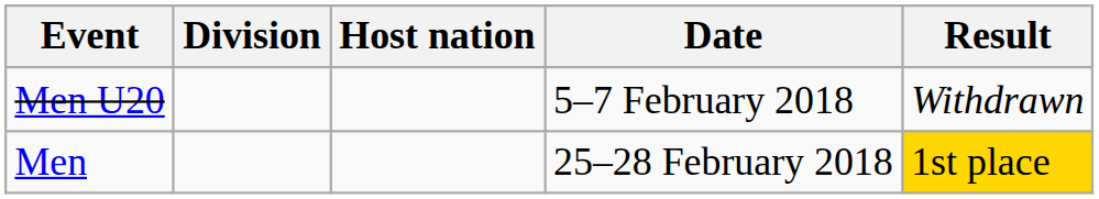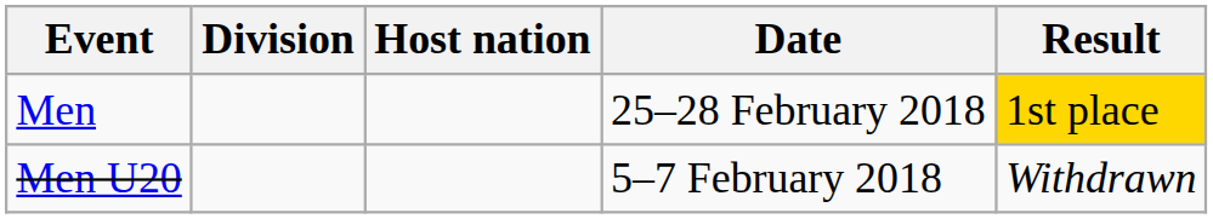 <table class=wikitable>
 <tr>
 <th>Event</th>
 <th>Division</th>
 <th>Host nation</th>
 <th>Date</th>
 <th>Result</th>
 </tr>
 <tr>
+<td><a href='#'>Men</a></td>
+<td></td>
+<td></td>
+<td>25–28 February 2018</td>
+<td style="background:#FFD700">1st place<br></td>
+</tr>
+<tr>
 <td><s><a href='#'>Men U20</a></s></td>
 <td><s></s></td>
 <td></td>
 <td>5–7 February 2018</td>
 <td><em>Withdrawn</em></td>
 </tr>
-<tr>
-<td><a href='#'>Men</a></td>
-<td></td>
-<td></td>
-<td>25–28 February 2018</td>
-<td style="background:#FFD700">1st place<br></td>
-</tr>
 </table>
